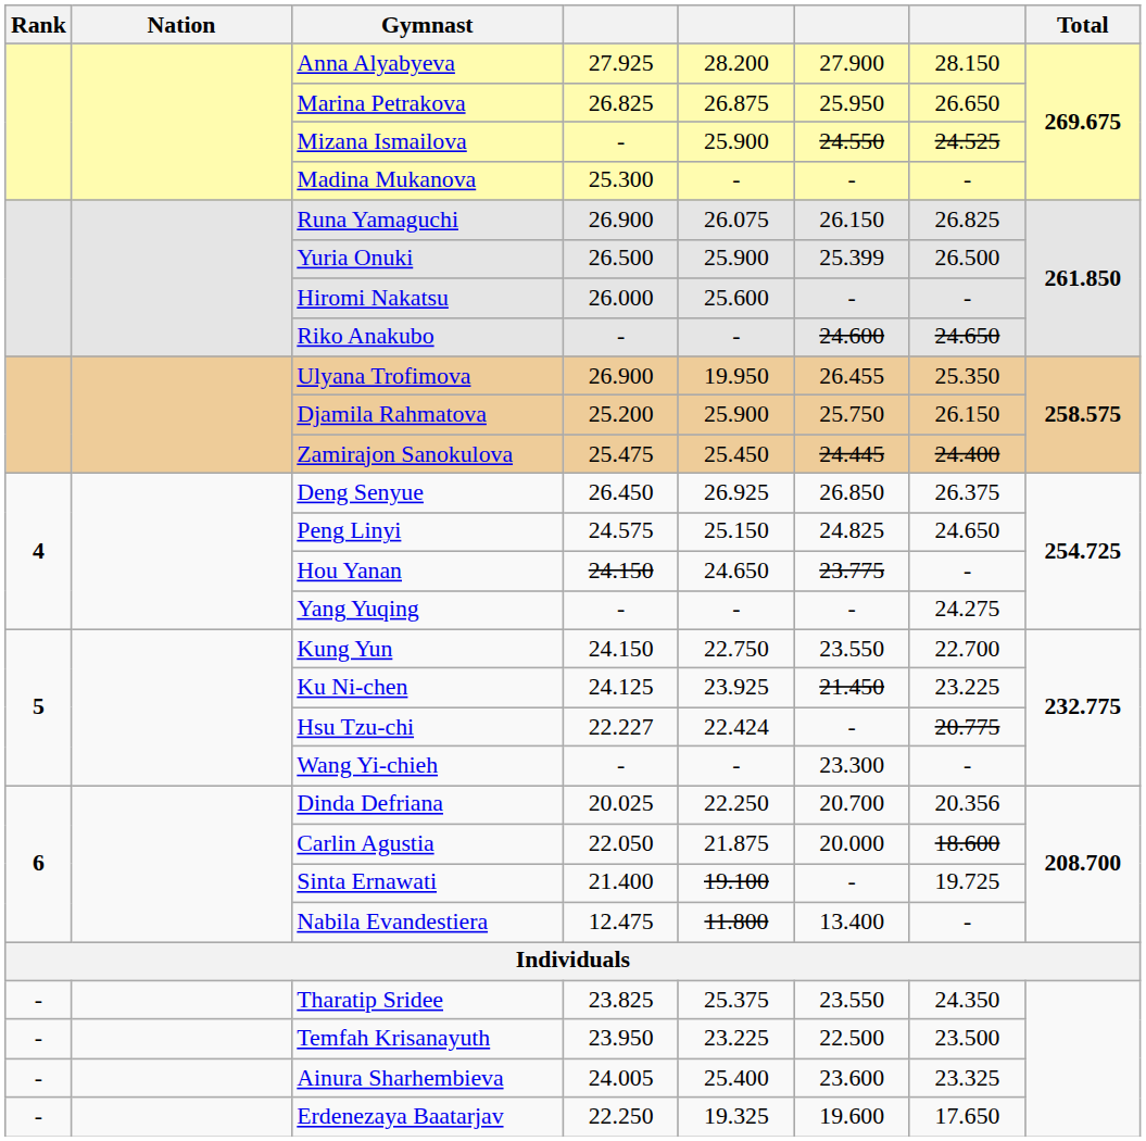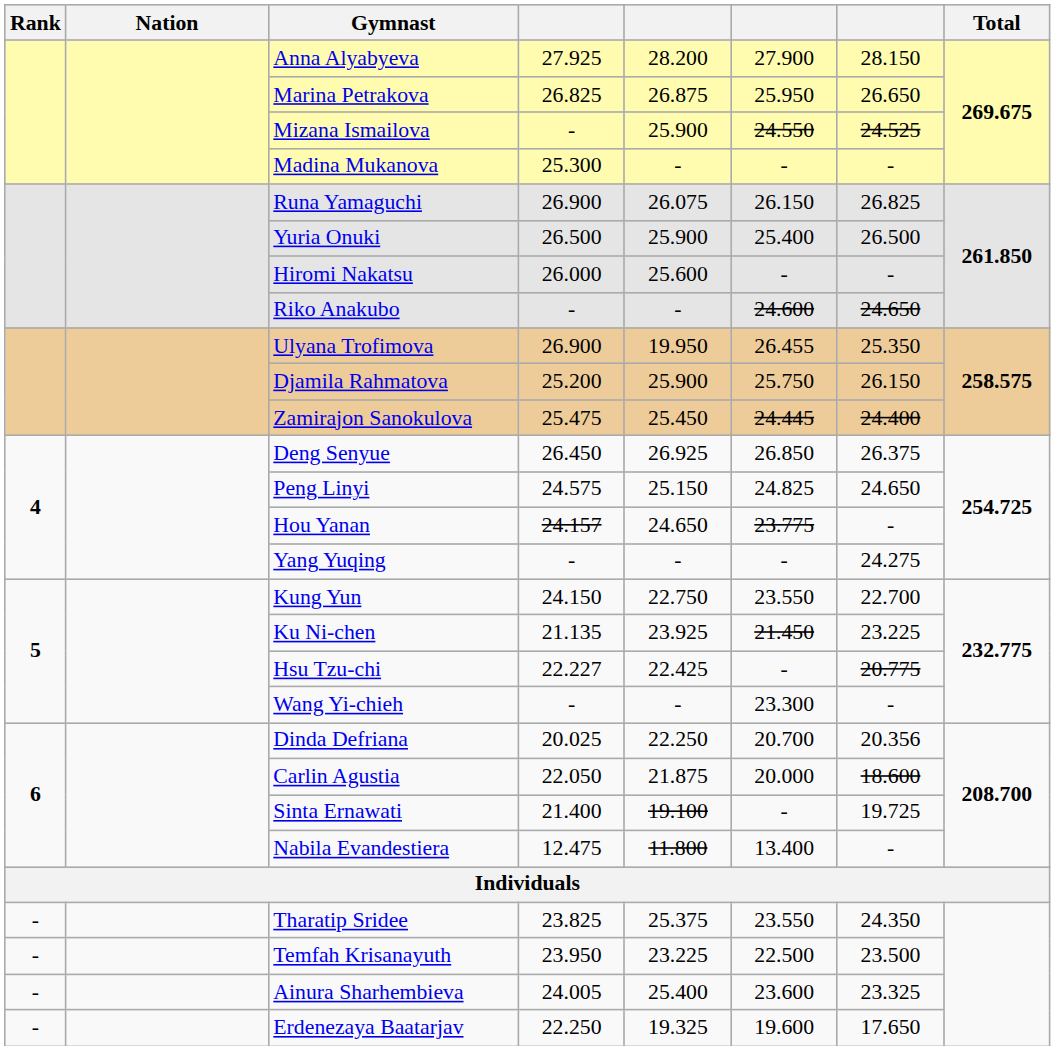 <table class="wikitable sortable" style="text-align:center; font-size:85%">
 <tr>
 <th scope="col" style="width:20px;">Rank</th>
 <th ! scope="col" style="width:120px;">Nation</th>
 <th ! scope="col" style="width:150px;">Gymnast</th>
 <th ! scope="col" style="width:60px;"></th>
 <th ! scope="col" style="width:60px;"></th>
 <th ! scope="col" style="width:60px;"></th>
 <th ! scope="col" style="width:60px;"></th>
 <th ! scope="col" style="width:60px;">Total</th>
 </tr>
 <tr style="background:#fffcaf;">
 <td rowspan=4></td>
 <td style="text-align:left;" rowspan=4><strong></strong></td>
 <td style="text-align:left;"><a href='#'>Anna Alyabyeva</a></td>
 <td>27.925</td>
 <td>28.200</td>
 <td>27.900</td>
 <td>28.150</td>
 <td rowspan=4><strong>269.675</strong></td>
 </tr>
 <tr style="background:#fffcaf;">
 <td style="text-align:left;"><a href='#'>Marina Petrakova</a></td>
 <td>26.825</td>
 <td>26.875</td>
 <td>25.950</td>
 <td>26.650</td>
 </tr>
 <tr style="background:#fffcaf;">
 <td style="text-align:left;"><a href='#'>Mizana Ismailova</a></td>
 <td>-</td>
 <td>25.900</td>
 <td><s>24.550</s></td>
 <td><s>24.525</s></td>
 </tr>
 <tr style="background:#fffcaf;">
 <td style="text-align:left;"><a href='#'>Madina Mukanova</a></td>
 <td>25.300</td>
 <td>-</td>
 <td>-</td>
 <td>-</td>
 </tr>
 <tr style="background:#e5e5e5;">
 <td rowspan=4></td>
 <td style="text-align:left;" rowspan=4><strong></strong></td>
 <td style="text-align:left;"><a href='#'>Runa Yamaguchi</a></td>
 <td>26.900</td>
 <td>26.075</td>
 <td>26.150</td>
 <td>26.825</td>
 <td rowspan=4><strong>261.850</strong></td>
 </tr>
 <tr style="background:#e5e5e5;">
 <td style="text-align:left;"><a href='#'>Yuria Onuki</a></td>
 <td>26.500</td>
 <td>25.900</td>
-<td>25.399</td>
+<td>25.400</td>
 <td>26.500</td>
 </tr>
 <tr style="background:#e5e5e5;">
 <td style="text-align:left;"><a href='#'>Hiromi Nakatsu</a></td>
 <td>26.000</td>
 <td>25.600</td>
 <td>-</td>
 <td>-</td>
 </tr>
 <tr style="background:#e5e5e5;">
 <td style="text-align:left;"><a href='#'>Riko Anakubo</a></td>
 <td>-</td>
 <td>-</td>
 <td><s>24.600</s></td>
 <td><s>24.650</s></td>
 </tr>
 <tr style="background:#ec9;">
 <td rowspan=3></td>
 <td style="text-align:left;" rowspan=3><strong></strong></td>
 <td style="text-align:left;"><a href='#'>Ulyana Trofimova</a></td>
 <td>26.900</td>
 <td>19.950</td>
 <td>26.455</td>
 <td>25.350</td>
 <td rowspan=3><strong>258.575</strong></td>
 </tr>
 <tr style="background:#ec9;">
 <td style="text-align:left;"><a href='#'>Djamila Rahmatova</a></td>
 <td>25.200</td>
 <td>25.900</td>
 <td>25.750</td>
 <td>26.150</td>
 </tr>
 <tr style="background:#ec9;">
 <td style="text-align:left;"><a href='#'>Zamirajon Sanokulova</a></td>
 <td>25.475</td>
 <td>25.450</td>
 <td><s>24.445</s></td>
 <td><s>24.400</s></td>
 </tr>
 <tr>
 <td rowspan=4><strong>4</strong></td>
 <td style="text-align:left;" rowspan=4><strong></strong></td>
 <td style="text-align:left;"><a href='#'>Deng Senyue</a></td>
 <td>26.450</td>
 <td>26.925</td>
 <td>26.850</td>
 <td>26.375</td>
 <td rowspan=4><strong>254.725</strong></td>
 </tr>
 <tr>
 <td style="text-align:left;"><a href='#'>Peng Linyi</a></td>
 <td>24.575</td>
 <td>25.150</td>
 <td>24.825</td>
 <td>24.650</td>
 </tr>
 <tr>
 <td style="text-align:left;"><a href='#'>Hou Yanan</a></td>
-<td><s>24.150</s></td>
+<td><s>24.157</s></td>
 <td>24.650</td>
 <td><s>23.775</s></td>
 <td>-</td>
 </tr>
 <tr>
 <td style="text-align:left;"><a href='#'>Yang Yuqing</a></td>
 <td>-</td>
 <td>-</td>
 <td>-</td>
 <td>24.275</td>
 </tr>
 <tr>
 <td rowspan=4><strong>5</strong></td>
 <td style="text-align:left;" rowspan=4><strong></strong></td>
 <td style="text-align:left;"><a href='#'>Kung Yun</a></td>
 <td>24.150</td>
 <td>22.750</td>
 <td>23.550</td>
 <td>22.700</td>
 <td rowspan=4><strong>232.775</strong></td>
 </tr>
 <tr>
 <td style="text-align:left;"><a href='#'>Ku Ni-chen</a></td>
-<td>24.125</td>
+<td>21.135</td>
 <td>23.925</td>
 <td><s>21.450</s></td>
 <td>23.225</td>
 </tr>
 <tr>
 <td style="text-align:left;"><a href='#'>Hsu Tzu-chi</a></td>
 <td>22.227</td>
-<td>22.424</td>
+<td>22.425</td>
 <td>-</td>
 <td><s>20.775</s></td>
 </tr>
 <tr>
 <td style="text-align:left;"><a href='#'>Wang Yi-chieh</a></td>
 <td>-</td>
 <td>-</td>
 <td>23.300</td>
 <td>-</td>
 </tr>
 <tr>
 <td rowspan=4><strong>6</strong></td>
 <td style="text-align:left;" rowspan=4><strong></strong></td>
 <td style="text-align:left;"><a href='#'>Dinda Defriana</a></td>
 <td>20.025</td>
 <td>22.250</td>
 <td>20.700</td>
 <td>20.356</td>
 <td rowspan=4><strong>208.700</strong></td>
 </tr>
 <tr>
 <td style="text-align:left;"><a href='#'>Carlin Agustia</a></td>
 <td>22.050</td>
 <td>21.875</td>
 <td>20.000</td>
 <td><s>18.600</s></td>
 </tr>
 <tr>
 <td style="text-align:left;"><a href='#'>Sinta Ernawati</a></td>
 <td>21.400</td>
 <td><s>19.100</s></td>
 <td>-</td>
 <td>19.725</td>
 </tr>
 <tr>
 <td style="text-align:left;"><a href='#'>Nabila Evandestiera</a></td>
 <td>12.475</td>
 <td><s>11.800</s></td>
 <td>13.400</td>
 <td>-</td>
 </tr>
 <tr>
 <th colspan="8">Individuals</th>
 </tr>
 <tr>
 <td>-</td>
 <td style="text-align:left;"></td>
 <td style="text-align:left;"><a href='#'>Tharatip Sridee</a></td>
 <td>23.825</td>
 <td>25.375</td>
 <td>23.550</td>
 <td>24.350</td>
 </tr>
 <tr>
 <td>-</td>
 <td style="text-align:left;"></td>
 <td style="text-align:left;"><a href='#'>Temfah Krisanayuth</a></td>
 <td>23.950</td>
 <td>23.225</td>
 <td>22.500</td>
 <td>23.500</td>
 </tr>
 <tr>
 <td>-</td>
 <td style="text-align:left;"></td>
 <td style="text-align:left;"><a href='#'>Ainura Sharhembieva</a></td>
 <td>24.005</td>
 <td>25.400</td>
 <td>23.600</td>
 <td>23.325</td>
 </tr>
 <tr>
 <td>-</td>
 <td style="text-align:left;"></td>
 <td style="text-align:left;"><a href='#'>Erdenezaya Baatarjav</a></td>
 <td>22.250</td>
 <td>19.325</td>
 <td>19.600</td>
 <td>17.650</td>
 </tr>
 </table>
